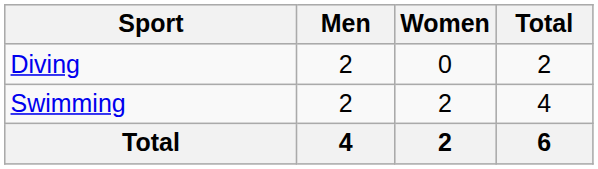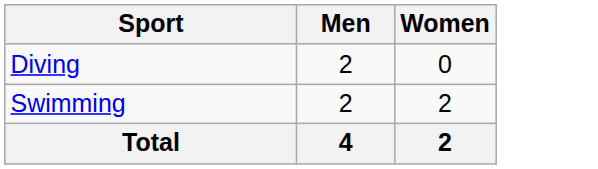 <table class="wikitable sortable" style="text-align:center;">
 <tr>
 <th width=180>Sport</th>
 <th width=55>Men</th>
 <th width=55>Women</th>
-<th width=55>Total</th>
 </tr>
 <tr>
 <td align=left><a href='#'>Diving</a></td>
 <td>2</td>
 <td>0</td>
-<td>2</td>
 </tr>
 <tr>
 <td align=left><a href='#'>Swimming</a></td>
 <td>2</td>
 <td>2</td>
-<td>4</td>
 </tr>
 <tr>
 <th>Total</th>
 <th>4</th>
 <th>2</th>
-<th>6</th>
 </tr>
 </table>
